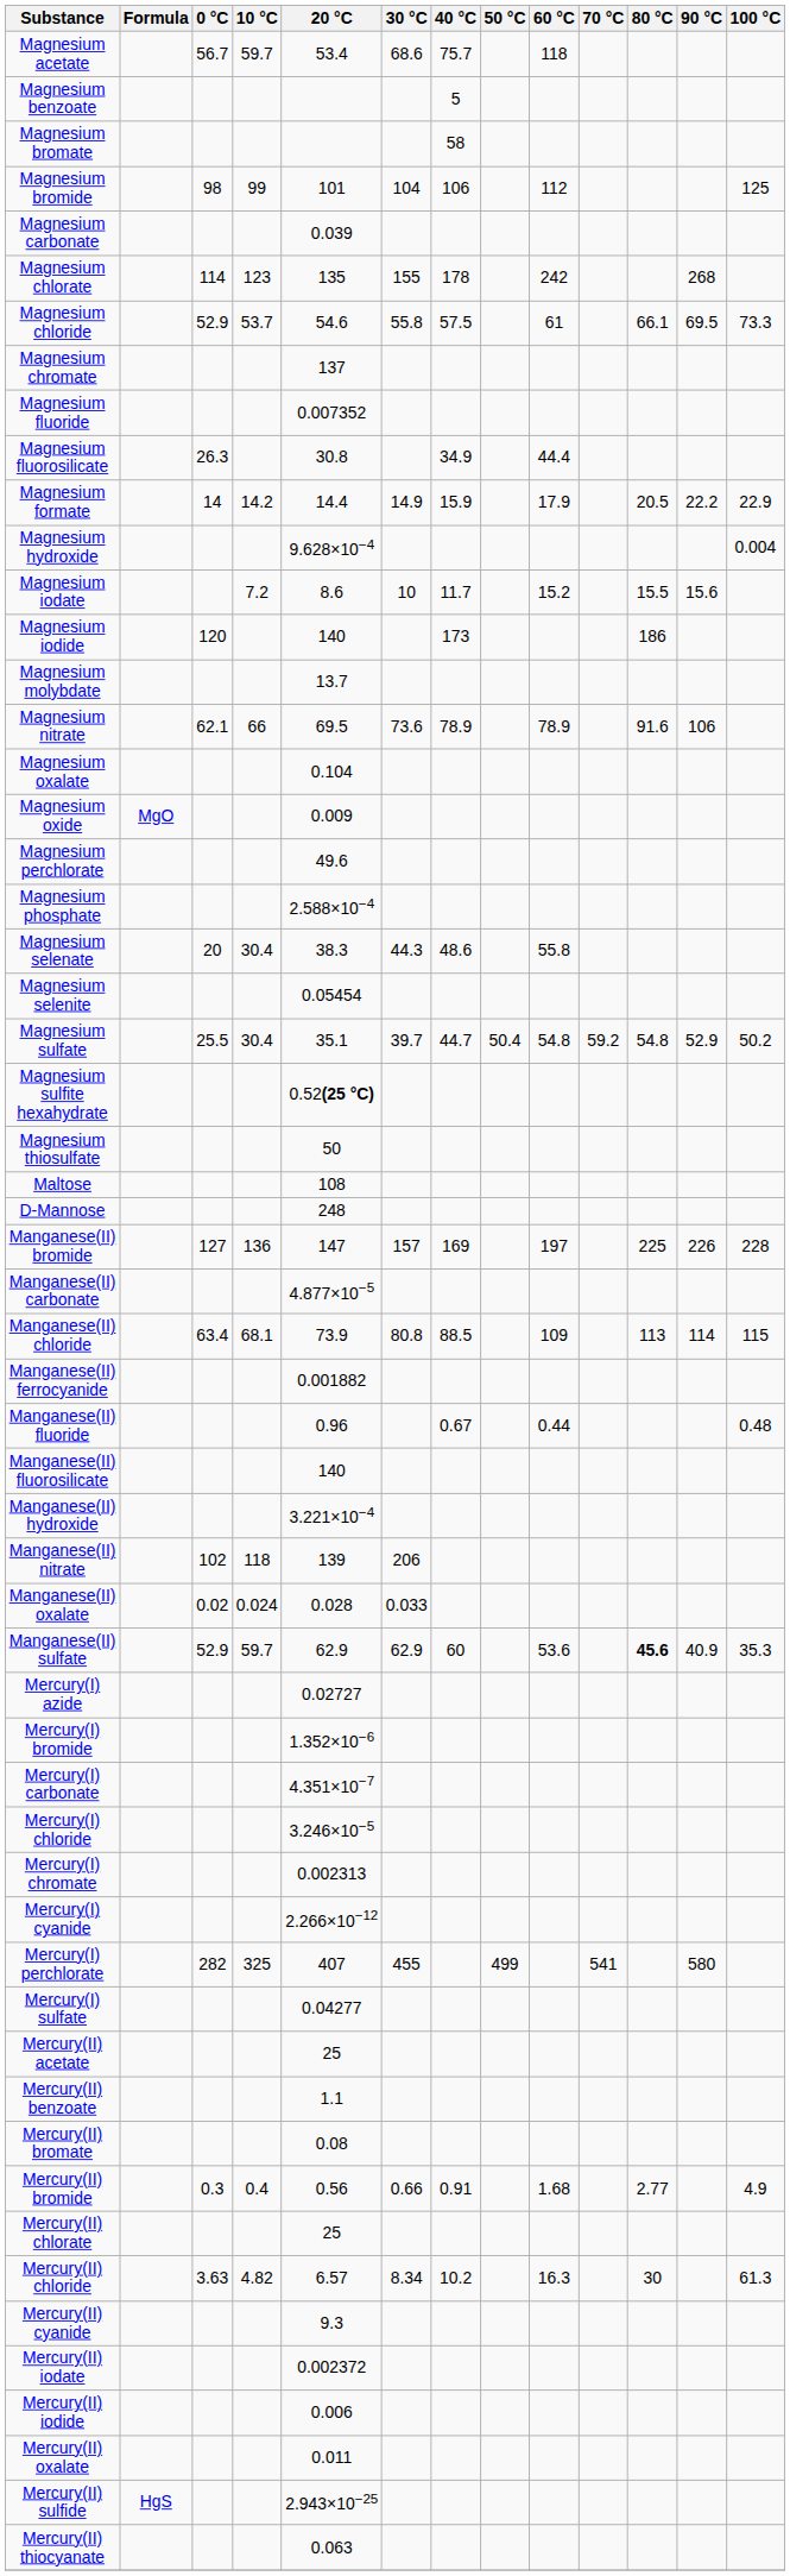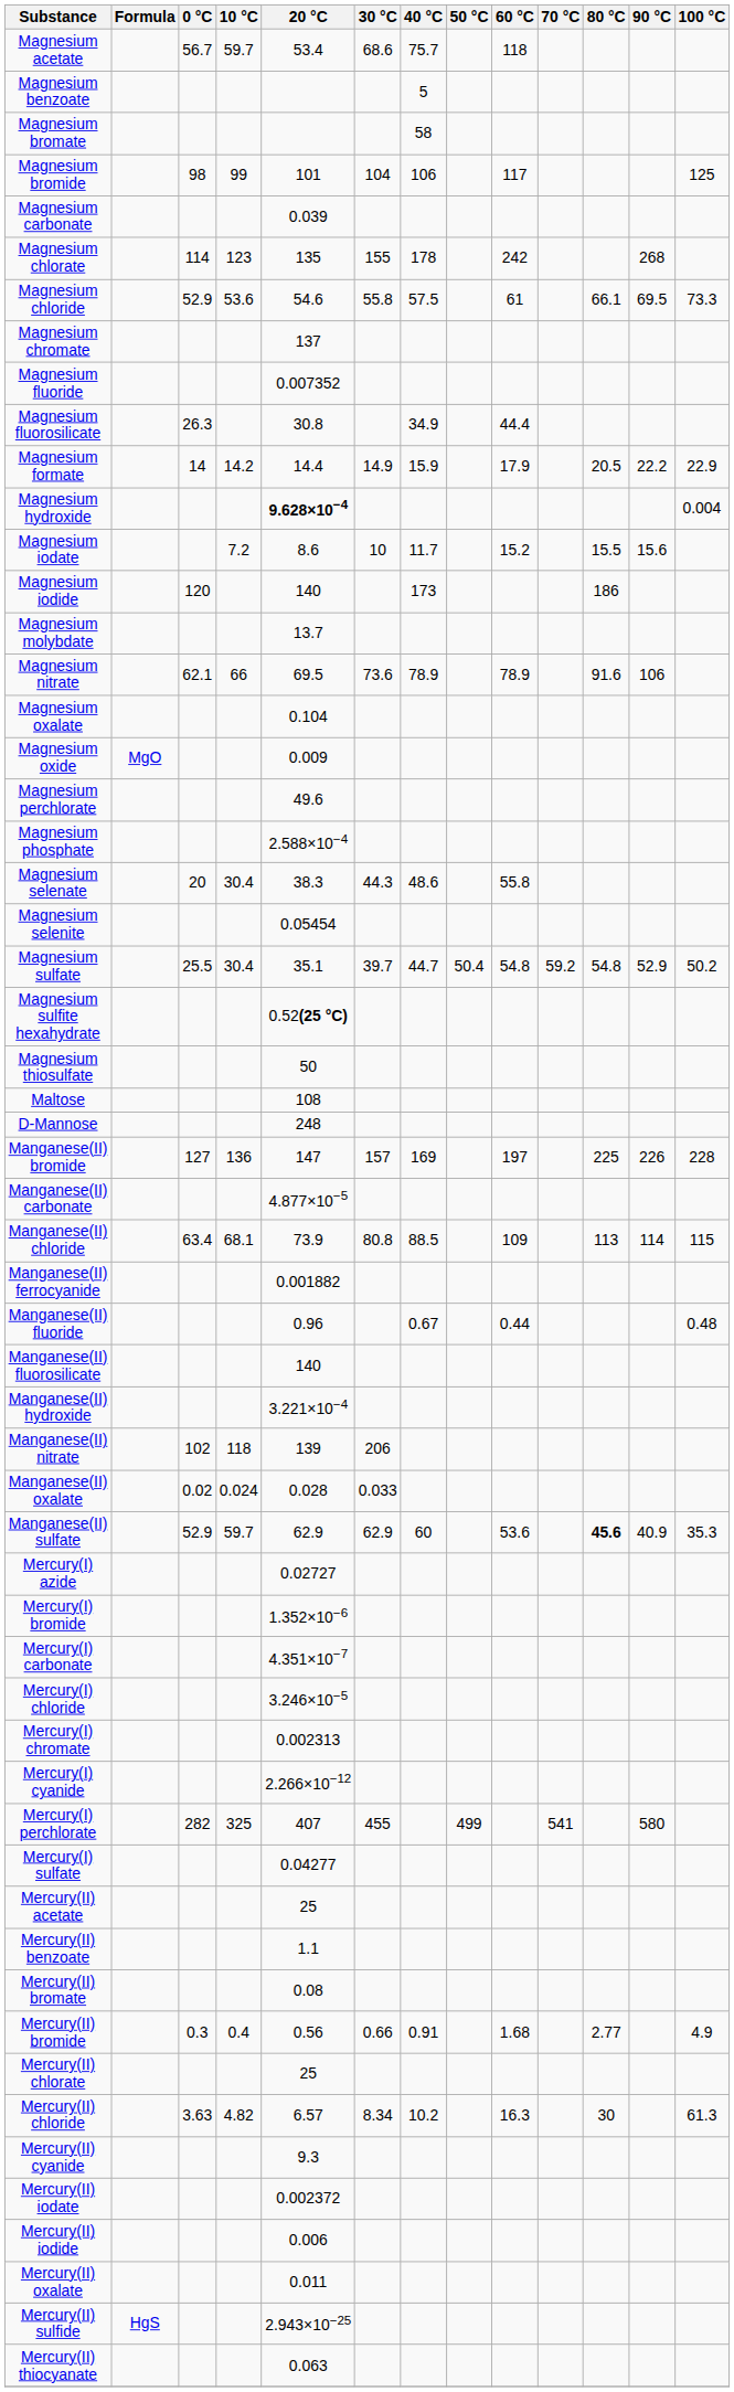 <table class="wikitable sticky-header sortable" style="text-align:center;font-size: 10ml;">
 <tr>
 <th scope="col" style="width: 4em;">Substance</th>
 <th scope="col" class="unsortable" style="width: 3em;">Formula</th>
 <th scope="col">0 °C</th>
 <th scope="col">10 °C</th>
 <th scope="col">20 °C</th>
 <th scope="col">30 °C</th>
 <th scope="col">40 °C</th>
 <th scope="col">50 °C</th>
 <th scope="col">60 °C</th>
 <th scope="col">70 °C</th>
 <th scope="col">80 °C</th>
 <th scope="col">90 °C</th>
 <th scope="col">100 °C</th>
 </tr>
 <tr>
 <td><a href='#'>Magnesium acetate</a></td>
 <td><a href='#'></a></td>
 <td>56.7</td>
 <td>59.7</td>
 <td>53.4</td>
 <td>68.6</td>
 <td>75.7</td>
 <td></td>
 <td>118</td>
 <td></td>
 <td></td>
 <td></td>
 <td></td>
 </tr>
 <tr>
 <td><a href='#'>Magnesium benzoate</a></td>
 <td><a href='#'></a></td>
 <td></td>
 <td></td>
 <td></td>
 <td></td>
 <td>5</td>
 <td></td>
 <td></td>
 <td></td>
 <td></td>
 <td></td>
 <td></td>
 </tr>
 <tr>
 <td><a href='#'>Magnesium bromate</a></td>
 <td><a href='#'></a></td>
 <td></td>
 <td></td>
 <td></td>
 <td></td>
 <td>58</td>
 <td></td>
 <td></td>
 <td></td>
 <td></td>
 <td></td>
 <td></td>
 </tr>
 <tr>
 <td><a href='#'>Magnesium bromide</a></td>
 <td><a href='#'></a></td>
 <td>98</td>
 <td>99</td>
 <td>101</td>
 <td>104</td>
 <td>106</td>
 <td></td>
-<td>112</td>
+<td>117</td>
 <td></td>
 <td></td>
 <td></td>
 <td>125</td>
 </tr>
 <tr>
 <td><a href='#'>Magnesium carbonate</a></td>
 <td><a href='#'></a></td>
 <td></td>
 <td></td>
 <td>0.039</td>
 <td></td>
 <td></td>
 <td></td>
 <td></td>
 <td></td>
 <td></td>
 <td></td>
 <td></td>
 </tr>
 <tr>
 <td><a href='#'>Magnesium chlorate</a></td>
 <td><a href='#'></a></td>
 <td>114</td>
 <td>123</td>
 <td>135</td>
 <td>155</td>
 <td>178</td>
 <td></td>
 <td>242</td>
 <td></td>
 <td></td>
 <td>268</td>
 <td></td>
 </tr>
 <tr>
 <td><a href='#'>Magnesium chloride</a></td>
 <td><a href='#'></a></td>
 <td>52.9</td>
-<td>53.7</td>
+<td>53.6</td>
 <td>54.6</td>
 <td>55.8</td>
 <td>57.5</td>
 <td></td>
 <td>61</td>
 <td></td>
 <td>66.1</td>
 <td>69.5</td>
 <td>73.3</td>
 </tr>
 <tr>
 <td><a href='#'>Magnesium chromate</a></td>
 <td><a href='#'></a></td>
 <td></td>
 <td></td>
 <td>137</td>
 <td></td>
 <td></td>
 <td></td>
 <td></td>
 <td></td>
 <td></td>
 <td></td>
 <td></td>
 </tr>
 <tr>
 <td><a href='#'>Magnesium fluoride</a></td>
 <td><a href='#'></a></td>
 <td></td>
 <td></td>
 <td>0.007352</td>
 <td></td>
 <td></td>
 <td></td>
 <td></td>
 <td></td>
 <td></td>
 <td></td>
 <td></td>
 </tr>
 <tr>
 <td><a href='#'>Magnesium fluorosilicate</a></td>
 <td><a href='#'></a></td>
 <td>26.3</td>
 <td></td>
 <td>30.8</td>
 <td></td>
 <td>34.9</td>
 <td></td>
 <td>44.4</td>
 <td></td>
 <td></td>
 <td></td>
 <td></td>
 </tr>
 <tr>
 <td><a href='#'>Magnesium formate</a></td>
 <td><a href='#'></a></td>
 <td>14</td>
 <td>14.2</td>
 <td>14.4</td>
 <td>14.9</td>
 <td>15.9</td>
 <td></td>
 <td>17.9</td>
 <td></td>
 <td>20.5</td>
 <td>22.2</td>
 <td>22.9</td>
 </tr>
 <tr>
 <td><a href='#'>Magnesium hydroxide</a></td>
 <td><a href='#'></a></td>
 <td></td>
 <td></td>
-<td>9.628×10<sup>−4</sup></td>
+<td><strong>9.628×10<sup>−4</sup></strong></td>
 <td></td>
 <td></td>
 <td></td>
 <td></td>
 <td></td>
 <td></td>
 <td></td>
 <td>0.004</td>
 </tr>
 <tr>
 <td><a href='#'>Magnesium iodate</a></td>
 <td><a href='#'></a></td>
 <td></td>
 <td>7.2</td>
 <td>8.6</td>
 <td>10</td>
 <td>11.7</td>
 <td></td>
 <td>15.2</td>
 <td></td>
 <td>15.5</td>
 <td>15.6</td>
 <td></td>
 </tr>
 <tr>
 <td><a href='#'>Magnesium iodide</a></td>
 <td><a href='#'></a></td>
 <td>120</td>
 <td></td>
 <td>140</td>
 <td></td>
 <td>173</td>
 <td></td>
 <td></td>
 <td></td>
 <td>186</td>
 <td></td>
 <td></td>
 </tr>
 <tr>
 <td><a href='#'>Magnesium molybdate</a></td>
 <td><a href='#'></a></td>
 <td></td>
 <td></td>
 <td>13.7</td>
 <td></td>
 <td></td>
 <td></td>
 <td></td>
 <td></td>
 <td></td>
 <td></td>
 <td></td>
 </tr>
 <tr>
 <td><a href='#'>Magnesium nitrate</a></td>
 <td><a href='#'></a></td>
 <td>62.1</td>
 <td>66</td>
 <td>69.5</td>
 <td>73.6</td>
 <td>78.9</td>
 <td></td>
 <td>78.9</td>
 <td></td>
 <td>91.6</td>
 <td>106</td>
 <td></td>
 </tr>
 <tr>
 <td><a href='#'>Magnesium oxalate</a></td>
 <td><a href='#'></a></td>
 <td></td>
 <td></td>
 <td>0.104</td>
 <td></td>
 <td></td>
 <td></td>
 <td></td>
 <td></td>
 <td></td>
 <td></td>
 <td></td>
 </tr>
 <tr>
 <td><a href='#'>Magnesium oxide</a></td>
 <td><a href='#'>MgO</a></td>
 <td></td>
 <td></td>
 <td>0.009</td>
 <td></td>
 <td></td>
 <td></td>
 <td></td>
 <td></td>
 <td></td>
 <td></td>
 <td></td>
 </tr>
 <tr>
 <td><a href='#'>Magnesium perchlorate</a></td>
 <td><a href='#'></a></td>
 <td></td>
 <td></td>
 <td>49.6</td>
 <td></td>
 <td></td>
 <td></td>
 <td></td>
 <td></td>
 <td></td>
 <td></td>
 <td></td>
 </tr>
 <tr>
 <td><a href='#'>Magnesium phosphate</a></td>
 <td><a href='#'></a></td>
 <td></td>
 <td></td>
 <td>2.588×10<sup>−4</sup></td>
 <td></td>
 <td></td>
 <td></td>
 <td></td>
 <td></td>
 <td></td>
 <td></td>
 <td></td>
 </tr>
 <tr>
 <td><a href='#'>Magnesium selenate</a></td>
 <td><a href='#'></a></td>
 <td>20</td>
 <td>30.4</td>
 <td>38.3</td>
 <td>44.3</td>
 <td>48.6</td>
 <td></td>
 <td>55.8</td>
 <td></td>
 <td></td>
 <td></td>
 <td></td>
 </tr>
 <tr>
 <td><a href='#'>Magnesium selenite</a></td>
 <td><a href='#'></a></td>
 <td></td>
 <td></td>
 <td>0.05454</td>
 <td></td>
 <td></td>
 <td></td>
 <td></td>
 <td></td>
 <td></td>
 <td></td>
 <td></td>
 </tr>
 <tr>
 <td><a href='#'>Magnesium sulfate</a></td>
 <td><a href='#'></a></td>
 <td>25.5</td>
 <td>30.4</td>
 <td>35.1</td>
 <td>39.7</td>
 <td>44.7</td>
 <td>50.4</td>
 <td>54.8</td>
 <td>59.2</td>
 <td>54.8</td>
 <td>52.9</td>
 <td>50.2</td>
 </tr>
 <tr>
 <td><a href='#'>Magnesium sulfite hexahydrate</a></td>
 <td><a href='#'></a></td>
 <td></td>
 <td></td>
 <td>0.52<strong>(25 °C)</strong></td>
 <td></td>
 <td></td>
 <td></td>
 <td></td>
 <td></td>
 <td></td>
 <td></td>
 <td></td>
 </tr>
 <tr>
 <td><a href='#'>Magnesium thiosulfate</a></td>
 <td><a href='#'></a></td>
 <td></td>
 <td></td>
 <td>50</td>
 <td></td>
 <td></td>
 <td></td>
 <td></td>
 <td></td>
 <td></td>
 <td></td>
 <td></td>
 </tr>
 <tr>
 <td><a href='#'>Maltose</a></td>
 <td><a href='#'></a></td>
 <td></td>
 <td></td>
 <td>108</td>
 <td></td>
 <td></td>
 <td></td>
 <td></td>
 <td></td>
 <td></td>
 <td></td>
 <td></td>
 </tr>
 <tr>
 <td><a href='#'>D-Mannose</a></td>
 <td><a href='#'></a></td>
 <td></td>
 <td></td>
 <td>248</td>
 <td></td>
 <td></td>
 <td></td>
 <td></td>
 <td></td>
 <td></td>
 <td></td>
 <td></td>
 </tr>
 <tr>
 <td><a href='#'>Manganese(II) bromide</a></td>
 <td><a href='#'></a></td>
 <td>127</td>
 <td>136</td>
 <td>147</td>
 <td>157</td>
 <td>169</td>
 <td></td>
 <td>197</td>
 <td></td>
 <td>225</td>
 <td>226</td>
 <td>228</td>
 </tr>
 <tr>
 <td><a href='#'>Manganese(II) carbonate</a></td>
 <td><a href='#'></a></td>
 <td></td>
 <td></td>
 <td>4.877×10<sup>−5</sup></td>
 <td></td>
 <td></td>
 <td></td>
 <td></td>
 <td></td>
 <td></td>
 <td></td>
 <td></td>
 </tr>
 <tr>
 <td><a href='#'>Manganese(II) chloride</a></td>
 <td><a href='#'></a></td>
 <td>63.4</td>
 <td>68.1</td>
 <td>73.9</td>
 <td>80.8</td>
 <td>88.5</td>
 <td></td>
 <td>109</td>
 <td></td>
 <td>113</td>
 <td>114</td>
 <td>115</td>
 </tr>
 <tr>
 <td><a href='#'>Manganese(II) ferrocyanide</a></td>
 <td><a href='#'></a></td>
 <td></td>
 <td></td>
 <td>0.001882</td>
 <td></td>
 <td></td>
 <td></td>
 <td></td>
 <td></td>
 <td></td>
 <td></td>
 <td></td>
 </tr>
 <tr>
 <td><a href='#'>Manganese(II) fluoride</a></td>
 <td><a href='#'></a></td>
 <td></td>
 <td></td>
 <td>0.96</td>
 <td></td>
 <td>0.67</td>
 <td></td>
 <td>0.44</td>
 <td></td>
 <td></td>
 <td></td>
 <td>0.48</td>
 </tr>
 <tr>
 <td><a href='#'>Manganese(II) fluorosilicate</a></td>
 <td><a href='#'></a></td>
 <td></td>
 <td></td>
 <td>140</td>
 <td></td>
 <td></td>
 <td></td>
 <td></td>
 <td></td>
 <td></td>
 <td></td>
 <td></td>
 </tr>
 <tr>
 <td><a href='#'>Manganese(II) hydroxide</a></td>
 <td><a href='#'></a></td>
 <td></td>
 <td></td>
 <td>3.221×10<sup>−4</sup></td>
 <td></td>
 <td></td>
 <td></td>
 <td></td>
 <td></td>
 <td></td>
 <td></td>
 <td></td>
 </tr>
 <tr>
 <td><a href='#'>Manganese(II) nitrate</a></td>
 <td><a href='#'></a></td>
 <td>102</td>
 <td>118</td>
 <td>139</td>
 <td>206</td>
 <td></td>
 <td></td>
 <td></td>
 <td></td>
 <td></td>
 <td></td>
 <td></td>
 </tr>
 <tr>
 <td><a href='#'>Manganese(II) oxalate</a></td>
 <td><a href='#'></a></td>
 <td>0.02</td>
 <td>0.024</td>
 <td>0.028</td>
 <td>0.033</td>
 <td></td>
 <td></td>
 <td></td>
 <td></td>
 <td></td>
 <td></td>
 <td></td>
 </tr>
 <tr>
 <td><a href='#'>Manganese(II) sulfate</a></td>
 <td><a href='#'></a></td>
 <td>52.9</td>
 <td>59.7</td>
 <td>62.9</td>
 <td>62.9</td>
 <td>60</td>
 <td></td>
 <td>53.6</td>
 <td></td>
 <td><strong>45.6</strong></td>
 <td>40.9</td>
 <td>35.3</td>
 </tr>
 <tr>
 <td><a href='#'>Mercury(I) azide</a></td>
 <td><a href='#'></a></td>
 <td></td>
 <td></td>
 <td>0.02727</td>
 <td></td>
 <td></td>
 <td></td>
 <td></td>
 <td></td>
 <td></td>
 <td></td>
 <td></td>
 </tr>
 <tr>
 <td><a href='#'>Mercury(I) bromide</a></td>
 <td><a href='#'></a></td>
 <td></td>
 <td></td>
 <td>1.352×10<sup>−6</sup></td>
 <td></td>
 <td></td>
 <td></td>
 <td></td>
 <td></td>
 <td></td>
 <td></td>
 <td></td>
 </tr>
 <tr>
 <td><a href='#'>Mercury(I) carbonate</a></td>
 <td><a href='#'></a></td>
 <td></td>
 <td></td>
 <td>4.351×10<sup>−7</sup></td>
 <td></td>
 <td></td>
 <td></td>
 <td></td>
 <td></td>
 <td></td>
 <td></td>
 <td></td>
 </tr>
 <tr>
 <td><a href='#'>Mercury(I) chloride</a></td>
 <td><a href='#'></a></td>
 <td></td>
 <td></td>
 <td>3.246×10<sup>−5</sup></td>
 <td></td>
 <td></td>
 <td></td>
 <td></td>
 <td></td>
 <td></td>
 <td></td>
 <td></td>
 </tr>
 <tr>
 <td><a href='#'>Mercury(I) chromate</a></td>
 <td><a href='#'></a></td>
 <td></td>
 <td></td>
 <td>0.002313</td>
 <td></td>
 <td></td>
 <td></td>
 <td></td>
 <td></td>
 <td></td>
 <td></td>
 <td></td>
 </tr>
 <tr>
 <td><a href='#'>Mercury(I) cyanide</a></td>
 <td><a href='#'></a></td>
 <td></td>
 <td></td>
 <td>2.266×10<sup>−12</sup></td>
 <td></td>
 <td></td>
 <td></td>
 <td></td>
 <td></td>
 <td></td>
 <td></td>
 <td></td>
 </tr>
 <tr>
 <td><a href='#'>Mercury(I) perchlorate</a></td>
 <td><a href='#'></a></td>
 <td>282</td>
 <td>325</td>
 <td>407</td>
 <td>455</td>
 <td></td>
 <td>499</td>
 <td></td>
 <td>541</td>
 <td></td>
 <td>580</td>
 </tr>
 <tr>
 <td><a href='#'>Mercury(I) sulfate</a></td>
 <td><a href='#'></a></td>
 <td></td>
 <td></td>
 <td>0.04277</td>
 <td></td>
 <td></td>
 <td></td>
 <td></td>
 <td></td>
 <td></td>
 <td></td>
 <td></td>
 </tr>
 <tr>
 <td><a href='#'>Mercury(II) acetate</a></td>
 <td><a href='#'></a></td>
 <td></td>
 <td></td>
 <td>25</td>
 <td></td>
 <td></td>
 <td></td>
 <td></td>
 <td></td>
 <td></td>
 <td></td>
 <td></td>
 </tr>
 <tr>
 <td><a href='#'>Mercury(II) benzoate</a></td>
 <td><a href='#'></a></td>
 <td></td>
 <td></td>
 <td>1.1</td>
 <td></td>
 <td></td>
 <td></td>
 <td></td>
 <td></td>
 <td></td>
 <td></td>
 <td></td>
 </tr>
 <tr>
 <td><a href='#'>Mercury(II) bromate</a></td>
 <td><a href='#'></a></td>
 <td></td>
 <td></td>
 <td>0.08</td>
 <td></td>
 <td></td>
 <td></td>
 <td></td>
 <td></td>
 <td></td>
 <td></td>
 <td></td>
 </tr>
 <tr>
 <td><a href='#'>Mercury(II) bromide</a></td>
 <td><a href='#'></a></td>
 <td>0.3</td>
 <td>0.4</td>
 <td>0.56</td>
 <td>0.66</td>
 <td>0.91</td>
 <td></td>
 <td>1.68</td>
 <td></td>
 <td>2.77</td>
 <td></td>
 <td>4.9</td>
 </tr>
 <tr>
 <td><a href='#'>Mercury(II) chlorate</a></td>
 <td><a href='#'></a></td>
 <td></td>
 <td></td>
 <td>25</td>
 <td></td>
 <td></td>
 <td></td>
 <td></td>
 <td></td>
 <td></td>
 <td></td>
 <td></td>
 </tr>
 <tr>
 <td><a href='#'>Mercury(II) chloride</a></td>
 <td><a href='#'></a></td>
 <td>3.63</td>
 <td>4.82</td>
 <td>6.57</td>
 <td>8.34</td>
 <td>10.2</td>
 <td></td>
 <td>16.3</td>
 <td></td>
 <td>30</td>
 <td></td>
 <td>61.3</td>
 </tr>
 <tr>
 <td><a href='#'>Mercury(II) cyanide</a></td>
 <td><a href='#'></a></td>
 <td></td>
 <td></td>
 <td>9.3</td>
 <td></td>
 <td></td>
 <td></td>
 <td></td>
 <td></td>
 <td></td>
 <td></td>
 <td></td>
 </tr>
 <tr>
 <td><a href='#'>Mercury(II) iodate</a></td>
 <td><a href='#'></a></td>
 <td></td>
 <td></td>
 <td>0.002372</td>
 <td></td>
 <td></td>
 <td></td>
 <td></td>
 <td></td>
 <td></td>
 <td></td>
 <td></td>
 </tr>
 <tr>
 <td><a href='#'>Mercury(II) iodide</a></td>
 <td><a href='#'></a></td>
 <td></td>
 <td></td>
 <td>0.006</td>
 <td></td>
 <td></td>
 <td></td>
 <td></td>
 <td></td>
 <td></td>
 <td></td>
 <td></td>
 </tr>
 <tr>
 <td><a href='#'>Mercury(II) oxalate</a></td>
 <td><a href='#'></a></td>
 <td></td>
 <td></td>
 <td>0.011</td>
 <td></td>
 <td></td>
 <td></td>
 <td></td>
 <td></td>
 <td></td>
 <td></td>
 <td></td>
 </tr>
 <tr>
 <td><a href='#'>Mercury(II) sulfide</a></td>
 <td><a href='#'>HgS</a></td>
 <td></td>
 <td></td>
 <td>2.943×10<sup>−25</sup></td>
 <td></td>
 <td></td>
 <td></td>
 <td></td>
 <td></td>
 <td></td>
 <td></td>
 <td></td>
 </tr>
 <tr>
 <td><a href='#'>Mercury(II) thiocyanate</a></td>
 <td><a href='#'></a></td>
 <td></td>
 <td></td>
 <td>0.063</td>
 <td></td>
 <td></td>
 <td></td>
 <td></td>
 <td></td>
 <td></td>
 <td></td>
 <td></td>
 </tr>
 <tr>
 </tr>
 </table>
